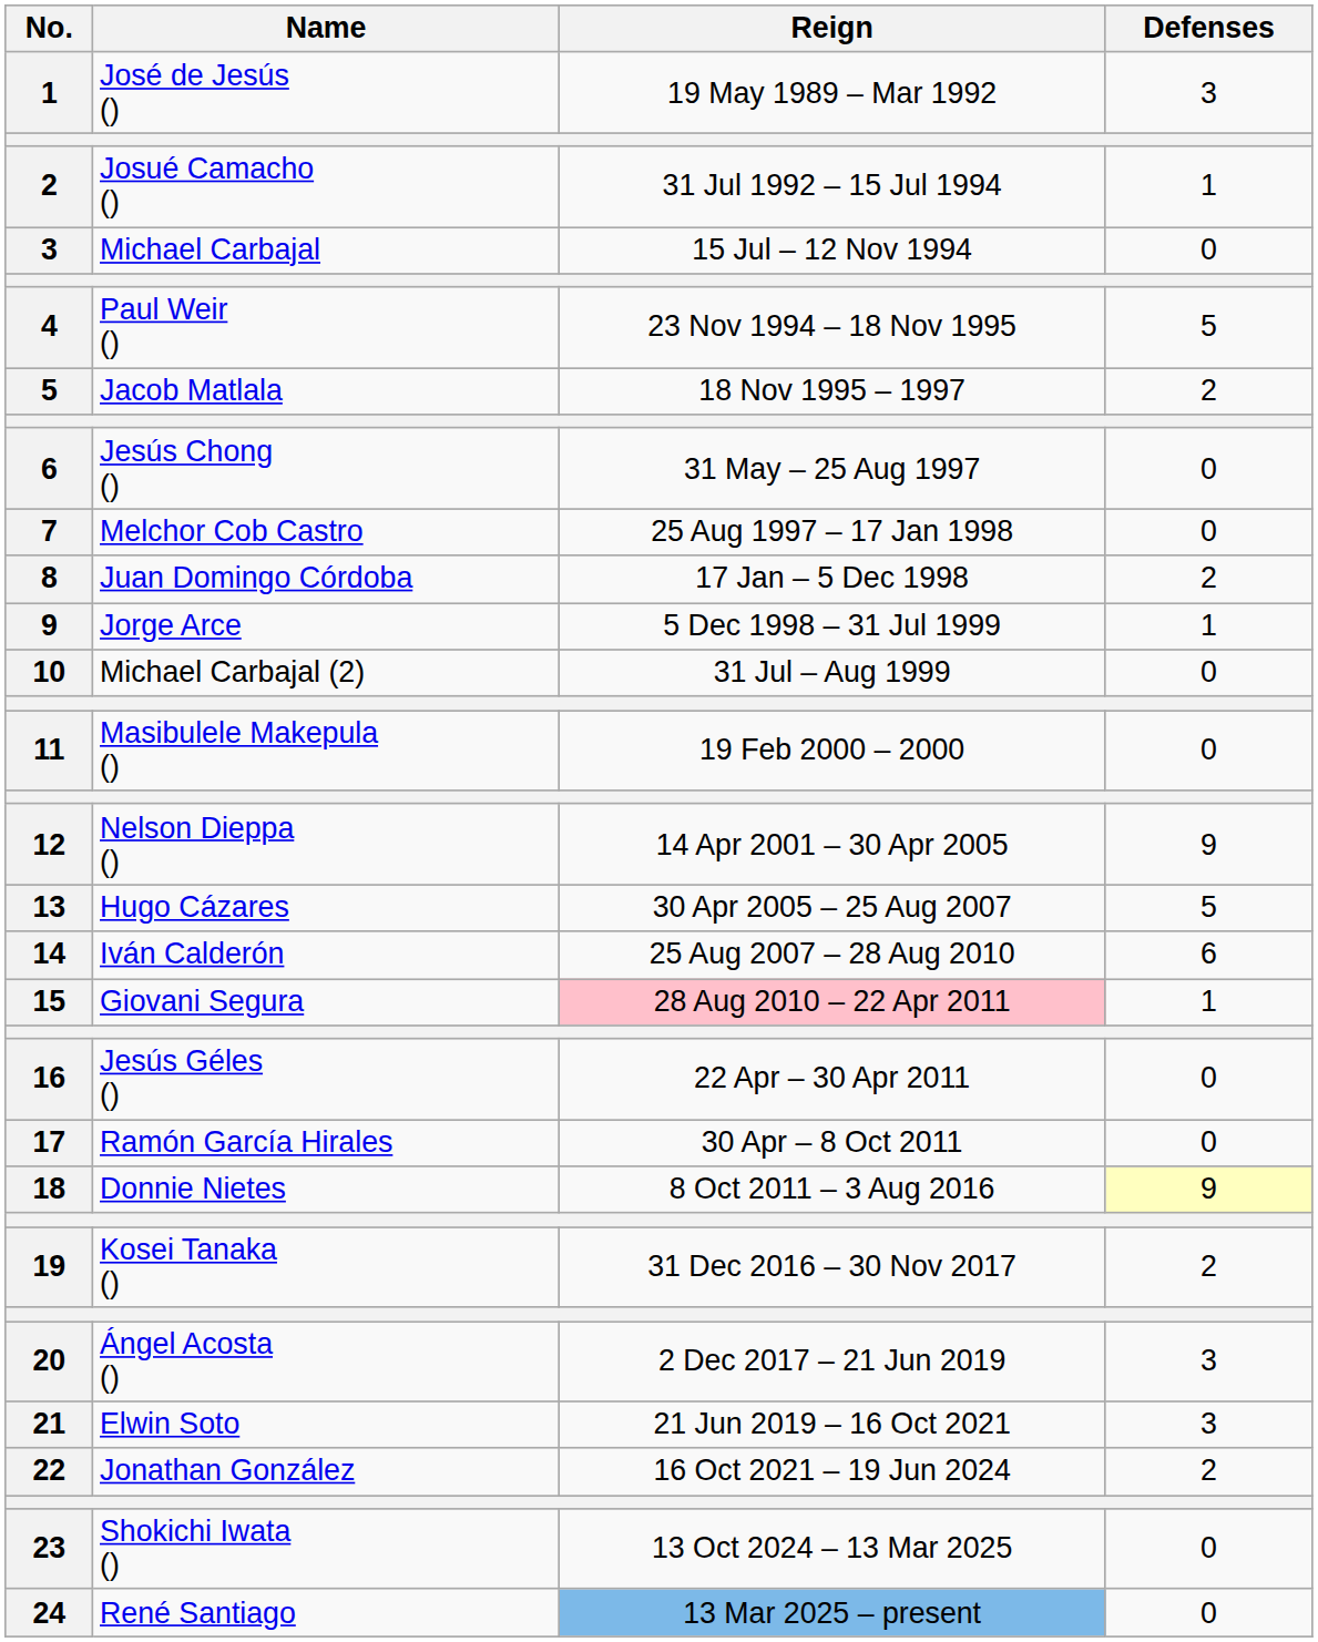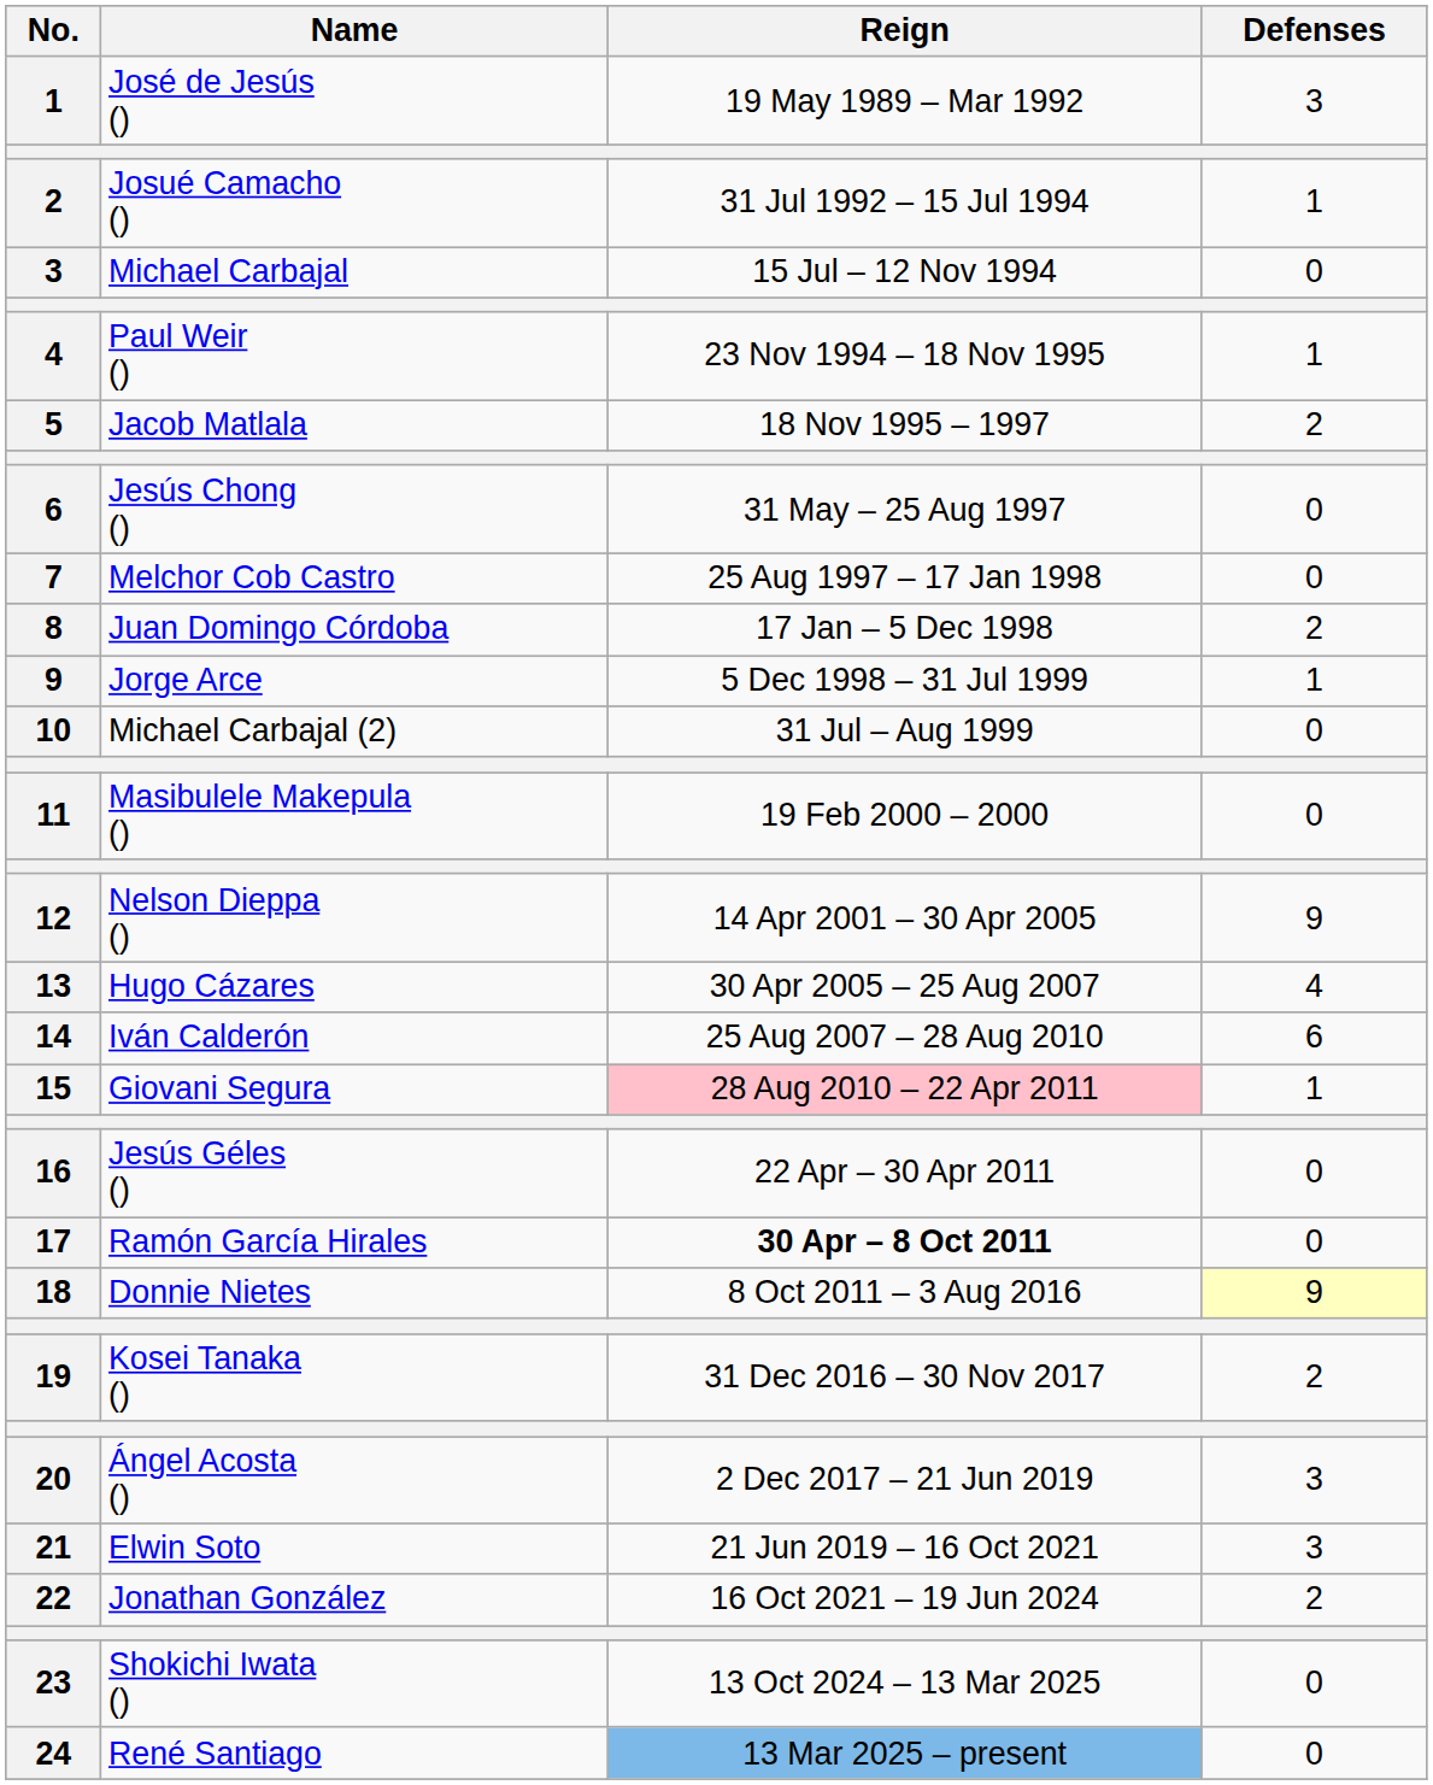 <table class="wikitable sortable" style="width:80%;">
 <tr>
 <th>No.</th>
 <th>Name</th>
 <th>Reign</th>
 <th>Defenses</th>
 </tr>
 <tr align=center>
 <th>1</th>
 <td align=left><a href='#'>José de Jesús</a><br>()</td>
 <td>19 May 1989 – Mar 1992</td>
 <td>3</td>
 </tr>
 <tr align=center>
 <th colspan="4"></th>
 </tr>
 <tr align=center>
 <th>2</th>
 <td align=left><a href='#'>Josué Camacho</a><br>()</td>
 <td>31 Jul 1992 – 15 Jul 1994</td>
 <td>1</td>
 </tr>
 <tr align=center>
 <th>3</th>
 <td align=left><a href='#'>Michael Carbajal</a></td>
 <td>15 Jul – 12 Nov 1994</td>
 <td>0</td>
 </tr>
 <tr align=center>
 <th colspan="4"></th>
 </tr>
 <tr align=center>
 <th>4</th>
 <td align=left><a href='#'>Paul Weir</a><br>()</td>
 <td>23 Nov 1994 – 18 Nov 1995</td>
-<td>5</td>
+<td>1</td>
 </tr>
 <tr align=center>
 <th>5</th>
 <td align=left><a href='#'>Jacob Matlala</a></td>
 <td>18 Nov 1995 – 1997</td>
 <td>2</td>
 </tr>
 <tr align=center>
 <th colspan="4"></th>
 </tr>
 <tr align=center>
 <th>6</th>
 <td align=left><a href='#'>Jesús Chong</a><br>()</td>
 <td>31 May – 25 Aug 1997</td>
 <td>0</td>
 </tr>
 <tr align=center>
 <th>7</th>
 <td align=left><a href='#'>Melchor Cob Castro</a></td>
 <td>25 Aug 1997 – 17 Jan 1998</td>
 <td>0</td>
 </tr>
 <tr align=center>
 <th>8</th>
 <td align=left><a href='#'>Juan Domingo Córdoba</a></td>
 <td>17 Jan – 5 Dec 1998</td>
 <td>2</td>
 </tr>
 <tr align=center>
 <th>9</th>
 <td align=left><a href='#'>Jorge Arce</a></td>
 <td>5 Dec 1998 – 31 Jul 1999</td>
 <td>1</td>
 </tr>
 <tr align=center>
 <th>10</th>
 <td align=left>Michael Carbajal (2)</td>
 <td>31 Jul – Aug 1999</td>
 <td>0</td>
 </tr>
 <tr align=center>
 <th colspan="4"></th>
 </tr>
 <tr align=center>
 <th>11</th>
 <td align=left><a href='#'>Masibulele Makepula</a><br>()</td>
 <td>19 Feb 2000 – 2000</td>
 <td>0</td>
 </tr>
 <tr align=center>
 <th colspan="4"></th>
 </tr>
 <tr align=center>
 <th>12</th>
 <td align=left><a href='#'>Nelson Dieppa</a><br>()</td>
 <td>14 Apr 2001 – 30 Apr 2005</td>
 <td>9</td>
 </tr>
 <tr align=center>
 <th>13</th>
 <td align=left><a href='#'>Hugo Cázares</a></td>
 <td>30 Apr 2005 – 25 Aug 2007</td>
-<td>5</td>
+<td>4</td>
 </tr>
 <tr align=center>
 <th>14</th>
 <td align=left><a href='#'>Iván Calderón</a></td>
 <td>25 Aug 2007 – 28 Aug 2010</td>
 <td>6</td>
 </tr>
 <tr align=center>
 <th>15</th>
 <td align=left><a href='#'>Giovani Segura</a></td>
 <td style="background: pink;">28 Aug 2010 – 22 Apr 2011</td>
 <td>1</td>
 </tr>
 <tr align=center>
 <th colspan="4"></th>
 </tr>
 <tr align=center>
 <th>16</th>
 <td align=left><a href='#'>Jesús Géles</a><br>()</td>
 <td>22 Apr – 30 Apr 2011</td>
 <td>0</td>
 </tr>
 <tr align=center>
 <th>17</th>
 <td align=left><a href='#'>Ramón García Hirales</a></td>
-<td>30 Apr – 8 Oct 2011</td>
+<td><strong>30 Apr – 8 Oct 2011</strong></td>
 <td>0</td>
 </tr>
 <tr align=center>
 <th>18</th>
 <td align=left><a href='#'>Donnie Nietes</a></td>
 <td>8 Oct 2011 – 3 Aug 2016</td>
 <td style="background:#ffffbf;">9</td>
 </tr>
 <tr align=center>
 <th colspan="4"></th>
 </tr>
 <tr align=center>
 <th>19</th>
 <td align=left><a href='#'>Kosei Tanaka</a><br>()</td>
 <td>31 Dec 2016 – 30 Nov 2017</td>
 <td>2</td>
 </tr>
 <tr align=center>
 <th colspan="4"></th>
 </tr>
 <tr align=center>
 <th>20</th>
 <td align=left><a href='#'>Ángel Acosta</a><br>()</td>
 <td>2 Dec 2017 – 21 Jun 2019</td>
 <td>3</td>
 </tr>
 <tr align=center>
 <th>21</th>
 <td align=left><a href='#'>Elwin Soto</a></td>
 <td>21 Jun 2019 – 16 Oct 2021</td>
 <td>3</td>
 </tr>
 <tr align=center>
 <th>22</th>
 <td align=left><a href='#'>Jonathan González</a></td>
 <td>16 Oct 2021 – 19 Jun 2024</td>
 <td>2</td>
 </tr>
 <tr align=center>
 <th colspan="4"></th>
 </tr>
 <tr align=center>
 <th>23</th>
 <td align=left><a href='#'>Shokichi Iwata</a><br>()</td>
 <td>13 Oct 2024 – 13 Mar 2025</td>
 <td>0</td>
 </tr>
 <tr align=center>
 <th>24</th>
 <td align=left><a href='#'>René Santiago</a></td>
 <td style="background:#7CB9E8;">13 Mar 2025 – present</td>
 <td>0</td>
 </tr>
 </table>
